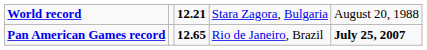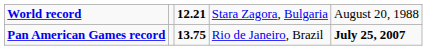 <table class="wikitable">
 <tr>
 <td><strong><a href='#'>World record</a></strong></td>
 <td></td>
 <td><strong>12.21</strong></td>
 <td><a href='#'>Stara Zagora</a>, <a href='#'>Bulgaria</a></td>
 <td>August 20, 1988</td>
 </tr>
 <tr>
 <td><strong><a href='#'>Pan American Games record</a></strong></td>
 <td></td>
-<td><strong>12.65</strong></td>
+<td><strong>13.75</strong></td>
 <td><a href='#'>Rio de Janeiro</a>, Brazil</td>
 <td><strong>July 25, 2007</strong></td>
 </tr>
 </table>
